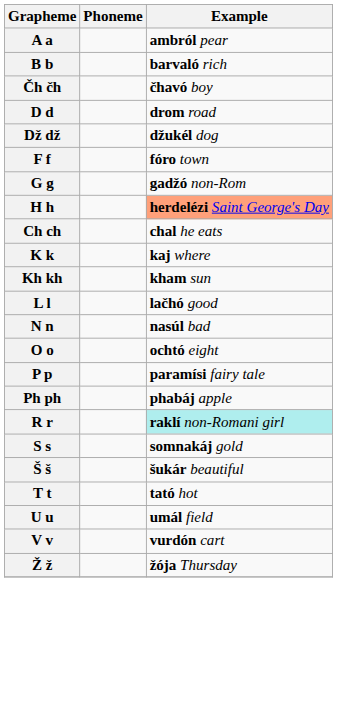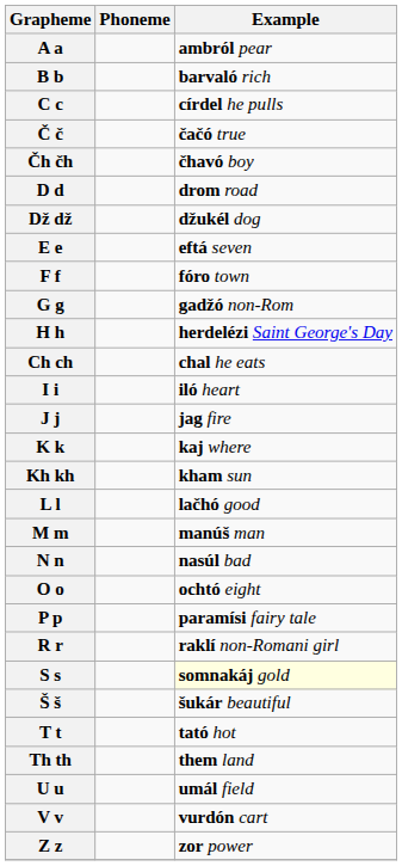 <table class="wikitable">
 <tr>
 <th>Grapheme</th>
 <th>Phoneme</th>
 <th>Example</th>
 </tr>
 <tr>
 <th>A a</th>
 <td></td>
 <td><strong>ambról</strong> <em>pear</em></td>
 </tr>
 <tr>
 <th>B b</th>
 <td></td>
 <td><strong>barvaló</strong> <em>rich</em></td>
 </tr>
 <tr>
+<th>C c</th>
+<td></td>
+<td><strong>círdel</strong> <em>he pulls</em></td>
+</tr>
+<tr>
+<th>Č č</th>
+<td></td>
+<td><strong>čačó</strong> <em>true</em></td>
+</tr>
+<tr>
 <th>Čh čh</th>
 <td></td>
 <td><strong>čhavó</strong> <em>boy</em></td>
 </tr>
 <tr>
 <th>D d</th>
 <td></td>
 <td><strong>drom</strong> <em>road</em></td>
 </tr>
 <tr>
 <th>Dž dž</th>
 <td></td>
 <td><strong>džukél</strong> <em>dog</em></td>
 </tr>
 <tr>
+<th>E e</th>
+<td></td>
+<td><strong>eftá</strong> <em>seven</em></td>
+</tr>
+<tr>
 <th>F f</th>
 <td></td>
 <td><strong>fóro</strong> <em>town</em></td>
 </tr>
 <tr>
 <th>G g</th>
 <td></td>
 <td><strong>gadžó</strong> <em>non-Rom</em></td>
 </tr>
 <tr>
 <th>H h</th>
 <td></td>
-<td style="background: lightsalmon;"><strong>herdelézi</strong> <em><a href='#'>Saint George's Day</a></em></td>
+<td><strong>herdelézi</strong> <em><a href='#'>Saint George's Day</a></em></td>
 </tr>
 <tr>
 <th>Ch ch</th>
 <td></td>
 <td><strong>chal</strong> <em>he eats</em></td>
+</tr>
+<tr>
+<th>I i</th>
+<td></td>
+<td><strong>iló</strong> <em>heart</em></td>
+</tr>
+<tr>
+<th>J j</th>
+<td></td>
+<td><strong>jag</strong> <em>fire</em></td>
 </tr>
 <tr>
 <th>K k</th>
 <td></td>
 <td><strong>kaj</strong> <em>where</em></td>
 </tr>
 <tr>
 <th>Kh kh</th>
 <td></td>
 <td><strong>kham</strong> <em>sun</em></td>
 </tr>
 <tr>
 <th>L l</th>
 <td></td>
 <td><strong>lačhó</strong> <em>good</em></td>
 </tr>
 <tr>
+<th>M m</th>
+<td></td>
+<td><strong>manúš</strong> <em>man</em></td>
+</tr>
+<tr>
 <th>N n</th>
 <td></td>
 <td><strong>nasúl</strong> <em>bad</em></td>
 </tr>
 <tr>
 <th>O o</th>
 <td></td>
 <td><strong>ochtó</strong> <em>eight</em></td>
 </tr>
 <tr>
 <th>P p</th>
 <td></td>
 <td><strong>paramísi</strong> <em>fairy tale</em></td>
 </tr>
 <tr>
-<th>Ph ph</th>
-<td></td>
-<td><strong>phabáj</strong> <em>apple</em></td>
-</tr>
-<tr>
 <th>R r</th>
 <td></td>
-<td style="background: paleturquoise;"><strong>raklí</strong> <em>non-Romani girl</em></td>
+<td><strong>raklí</strong> <em>non-Romani girl</em></td>
 </tr>
 <tr>
 <th>S s</th>
 <td></td>
-<td><strong>somnakáj</strong> <em>gold</em></td>
+<td style="background: lightyellow;"><strong>somnakáj</strong> <em>gold</em></td>
 </tr>
 <tr>
 <th>Š š</th>
 <td></td>
 <td><strong>šukár</strong> <em>beautiful</em></td>
 </tr>
 <tr>
 <th>T t</th>
 <td></td>
 <td><strong>tató</strong> <em>hot</em></td>
 </tr>
 <tr>
+<th>Th th</th>
+<td></td>
+<td><strong>them</strong> <em>land</em></td>
+</tr>
+<tr>
 <th>U u</th>
 <td></td>
 <td><strong>umál</strong> <em>field</em></td>
 </tr>
 <tr>
 <th>V v</th>
 <td></td>
 <td><strong>vurdón</strong> <em>cart</em></td>
 </tr>
 <tr>
-<th>Ž ž</th>
+<th>Z z</th>
 <td></td>
-<td><strong>žója</strong> <em>Thursday</em></td>
+<td><strong>zor</strong> <em>power</em></td>
 </tr>
 <tr>
 </tr>
 </table>
